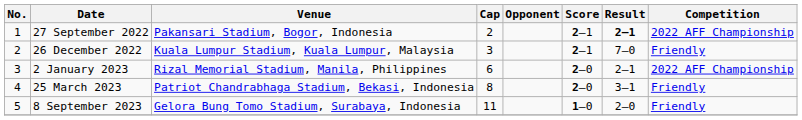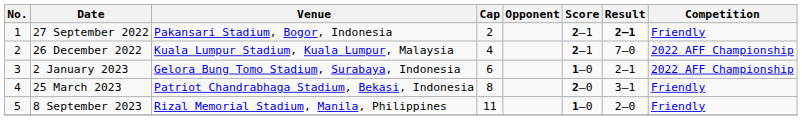 <table class="wikitable sortable">
 <tr>
 <th scope=col>No.</th>
 <th scope=col>Date</th>
 <th scope=col>Venue</th>
 <th scope=col>Cap</th>
 <th scope=col>Opponent</th>
 <th scope=col>Score</th>
 <th scope=col>Result</th>
 <th scope=col>Competition</th>
 </tr>
 <tr>
 <td align=center>1</td>
 <td>27 September 2022</td>
 <td><a href='#'>Pakansari Stadium</a>, <a href='#'>Bogor</a>, Indonesia</td>
 <td align=center>2</td>
 <td></td>
 <td align=center><strong>2</strong>–1</td>
 <td align=center><strong>2–1</strong></td>
-<td><a href='#'>2022 AFF Championship</a></td>
+<td><a href='#'>Friendly</a></td>
 </tr>
 <tr>
 <td align=center>2</td>
 <td>26 December 2022</td>
 <td><a href='#'>Kuala Lumpur Stadium</a>, <a href='#'>Kuala Lumpur</a>, Malaysia</td>
-<td align=center>3</td>
+<td align=center>4</td>
 <td></td>
 <td align=center><strong>2</strong>–1</td>
 <td align=center>7–0</td>
-<td><a href='#'>Friendly</a></td>
+<td><a href='#'>2022 AFF Championship</a></td>
 </tr>
 <tr>
 <td align=center>3</td>
 <td>2 January 2023</td>
-<td><a href='#'>Rizal Memorial Stadium</a>, <a href='#'>Manila</a>, Philippines</td>
+<td><a href='#'>Gelora Bung Tomo Stadium</a>, <a href='#'>Surabaya</a>, Indonesia</td>
 <td align=center>6</td>
 <td></td>
-<td align=center><strong>2</strong>–0</td>
+<td align=center><strong>1</strong>–0</td>
 <td align=center>2–1</td>
 <td><a href='#'>2022 AFF Championship</a></td>
 </tr>
 <tr>
 <td align=center>4</td>
 <td>25 March 2023</td>
 <td><a href='#'>Patriot Chandrabhaga Stadium</a>, <a href='#'>Bekasi</a>, Indonesia</td>
 <td align=center>8</td>
 <td></td>
 <td align=center><strong>2</strong>–0</td>
 <td align=center>3–1</td>
 <td><a href='#'>Friendly</a></td>
 </tr>
 <tr>
 <td align=center>5</td>
 <td>8 September 2023</td>
-<td><a href='#'>Gelora Bung Tomo Stadium</a>, <a href='#'>Surabaya</a>, Indonesia</td>
+<td><a href='#'>Rizal Memorial Stadium</a>, <a href='#'>Manila</a>, Philippines</td>
 <td align=center>11</td>
 <td></td>
 <td align=center><strong>1</strong>–0</td>
 <td align=center>2–0</td>
 <td><a href='#'>Friendly</a></td>
 </tr>
 <tr>
 </tr>
 </table>
